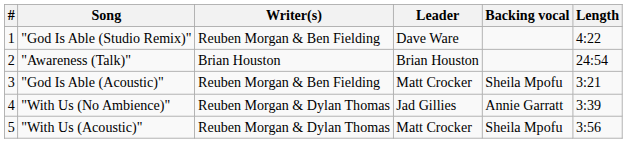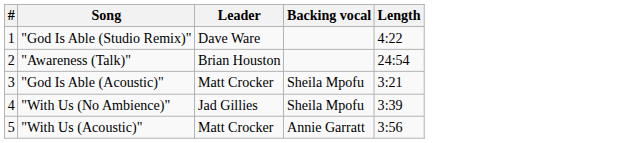 <table class="wikitable">
 <tr>
 <th>#</th>
 <th>Song</th>
-<th>Writer(s)</th>
 <th>Leader</th>
 <th>Backing vocal</th>
 <th>Length</th>
 </tr>
 <tr>
 <td>1</td>
 <td>"God Is Able (Studio Remix)"</td>
-<td>Reuben Morgan & Ben Fielding</td>
 <td>Dave Ware</td>
 <td></td>
 <td>4:22</td>
 </tr>
 <tr>
 <td>2</td>
 <td>"Awareness (Talk)"</td>
 <td>Brian Houston</td>
-<td>Brian Houston</td>
 <td></td>
 <td>24:54</td>
 </tr>
 <tr>
 <td>3</td>
 <td>"God Is Able (Acoustic)"</td>
-<td>Reuben Morgan & Ben Fielding</td>
 <td>Matt Crocker</td>
 <td>Sheila Mpofu</td>
 <td>3:21</td>
 </tr>
 <tr>
 <td>4</td>
 <td>"With Us (No Ambience)"</td>
-<td>Reuben Morgan & Dylan Thomas</td>
 <td>Jad Gillies</td>
-<td>Annie Garratt</td>
+<td>Sheila Mpofu</td>
 <td>3:39</td>
 </tr>
 <tr>
 <td>5</td>
 <td>"With Us (Acoustic)"</td>
-<td>Reuben Morgan & Dylan Thomas</td>
 <td>Matt Crocker</td>
-<td>Sheila Mpofu</td>
+<td>Annie Garratt</td>
 <td>3:56</td>
 </tr>
 </table>
